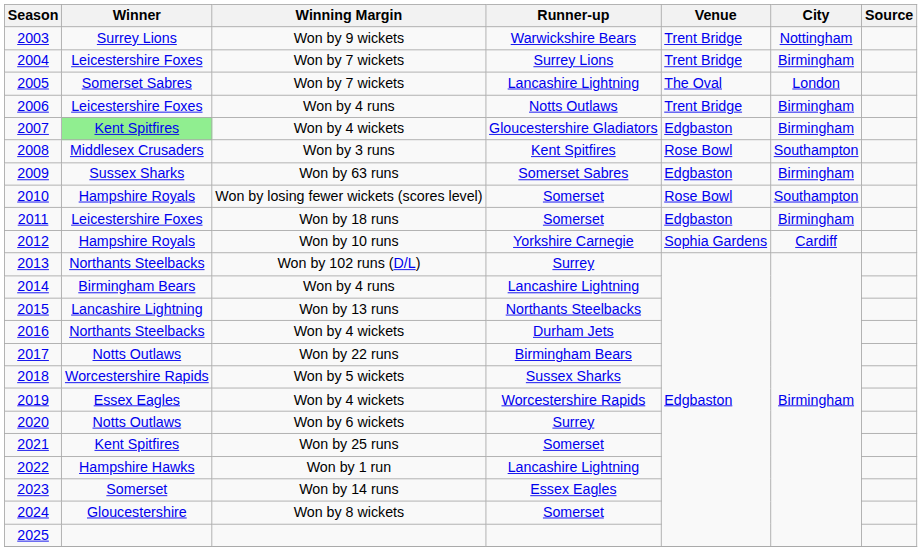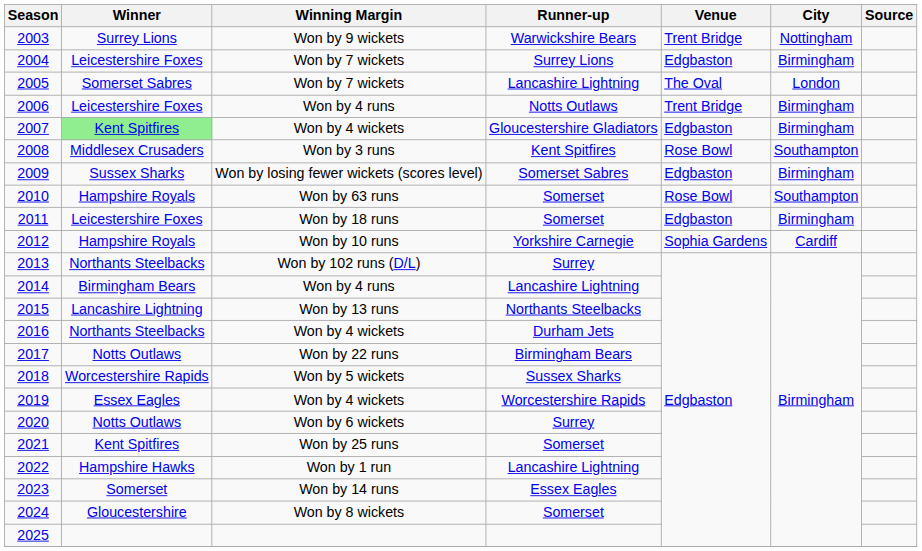 <table class="wikitable">
 <tr>
 <th>Season</th>
 <th>Winner</th>
 <th>Winning Margin</th>
 <th>Runner-up</th>
 <th>Venue</th>
 <th>City</th>
 <th>Source</th>
 </tr>
 <tr align=center>
 <td><a href='#'>2003</a></td>
 <td><a href='#'>Surrey Lions</a></td>
 <td>Won by 9 wickets</td>
 <td><a href='#'>Warwickshire Bears</a></td>
 <td align="left"><a href='#'>Trent Bridge</a></td>
 <td><a href='#'>Nottingham</a></td>
 <td></td>
 </tr>
 <tr align=center>
 <td><a href='#'>2004</a></td>
 <td><a href='#'>Leicestershire Foxes</a></td>
 <td>Won by 7 wickets</td>
 <td><a href='#'>Surrey Lions</a></td>
-<td align="left"><a href='#'>Trent Bridge</a></td>
+<td align="left"><a href='#'>Edgbaston</a></td>
 <td><a href='#'>Birmingham</a></td>
 <td></td>
 </tr>
 <tr align=center>
 <td><a href='#'>2005</a></td>
 <td><a href='#'>Somerset Sabres</a></td>
 <td>Won by 7 wickets</td>
 <td><a href='#'>Lancashire Lightning</a></td>
 <td align="left"><a href='#'>The Oval</a></td>
 <td><a href='#'>London</a></td>
 <td></td>
 </tr>
 <tr align=center>
 <td><a href='#'>2006</a></td>
 <td><a href='#'>Leicestershire Foxes</a></td>
 <td>Won by 4 runs</td>
 <td><a href='#'>Notts Outlaws</a></td>
 <td align="left"><a href='#'>Trent Bridge</a></td>
 <td><a href='#'>Birmingham</a></td>
 <td></td>
 </tr>
 <tr align=center>
 <td><a href='#'>2007</a></td>
 <td style="background: lightgreen;"><a href='#'>Kent Spitfires</a></td>
 <td>Won by 4 wickets</td>
 <td><a href='#'>Gloucestershire Gladiators</a></td>
 <td align="left"><a href='#'>Edgbaston</a></td>
 <td><a href='#'>Birmingham</a></td>
 <td></td>
 </tr>
 <tr align=center>
 <td><a href='#'>2008</a></td>
 <td><a href='#'>Middlesex Crusaders</a></td>
 <td>Won by 3 runs</td>
 <td><a href='#'>Kent Spitfires</a></td>
 <td align="left"><a href='#'>Rose Bowl</a></td>
 <td><a href='#'>Southampton</a></td>
 <td></td>
 </tr>
 <tr align=center>
 <td><a href='#'>2009</a></td>
 <td><a href='#'>Sussex Sharks</a></td>
-<td>Won by 63 runs</td>
+<td>Won by losing fewer wickets (scores level)</td>
 <td><a href='#'>Somerset Sabres</a></td>
 <td align="left"><a href='#'>Edgbaston</a></td>
 <td><a href='#'>Birmingham</a></td>
 <td></td>
 </tr>
 <tr align=center>
 <td><a href='#'>2010</a></td>
 <td><a href='#'>Hampshire Royals</a></td>
-<td>Won by losing fewer wickets (scores level)</td>
+<td>Won by 63 runs</td>
 <td><a href='#'>Somerset</a></td>
 <td align="left"><a href='#'>Rose Bowl</a></td>
 <td><a href='#'>Southampton</a></td>
 <td></td>
 </tr>
 <tr align=center>
 <td><a href='#'>2011</a></td>
 <td><a href='#'>Leicestershire Foxes</a></td>
 <td>Won by 18 runs</td>
 <td><a href='#'>Somerset</a></td>
 <td align="left"><a href='#'>Edgbaston</a></td>
 <td><a href='#'>Birmingham</a></td>
 <td></td>
 </tr>
 <tr align=center>
 <td><a href='#'>2012</a></td>
 <td><a href='#'>Hampshire Royals</a></td>
 <td>Won by 10 runs</td>
 <td><a href='#'>Yorkshire Carnegie</a></td>
 <td align="left"><a href='#'>Sophia Gardens</a></td>
 <td><a href='#'>Cardiff</a></td>
 <td></td>
 </tr>
 <tr align=center>
 <td><a href='#'>2013</a></td>
 <td><a href='#'>Northants Steelbacks</a></td>
 <td>Won by 102 runs (<a href='#'>D/L</a>)</td>
 <td><a href='#'>Surrey</a></td>
 <td rowspan="13" align="left"><a href='#'>Edgbaston</a></td>
 <td rowspan="13"><a href='#'>Birmingham</a></td>
 <td></td>
 </tr>
 <tr align=center>
 <td><a href='#'>2014</a></td>
 <td><a href='#'>Birmingham Bears</a></td>
 <td>Won by 4 runs</td>
 <td><a href='#'>Lancashire Lightning</a></td>
 <td></td>
 </tr>
 <tr align=center>
 <td><a href='#'>2015</a></td>
 <td><a href='#'>Lancashire Lightning</a></td>
 <td>Won by 13 runs</td>
 <td><a href='#'>Northants Steelbacks</a></td>
 <td></td>
 </tr>
 <tr align=center>
 <td><a href='#'>2016</a></td>
 <td><a href='#'>Northants Steelbacks</a></td>
 <td>Won by 4 wickets</td>
 <td><a href='#'>Durham Jets</a></td>
 <td></td>
 </tr>
 <tr align=center>
 <td><a href='#'>2017</a></td>
 <td><a href='#'>Notts Outlaws</a></td>
 <td>Won by 22 runs</td>
 <td><a href='#'>Birmingham Bears</a></td>
 <td></td>
 </tr>
 <tr align=center>
 <td><a href='#'>2018</a></td>
 <td><a href='#'>Worcestershire Rapids</a></td>
 <td>Won by 5 wickets</td>
 <td><a href='#'>Sussex Sharks</a></td>
 <td></td>
 </tr>
 <tr align=center>
 <td><a href='#'>2019</a></td>
 <td><a href='#'> Essex Eagles</a></td>
 <td>Won by 4 wickets</td>
 <td><a href='#'>Worcestershire Rapids</a></td>
 <td></td>
 </tr>
 <tr align=center>
 <td><a href='#'>2020</a></td>
 <td><a href='#'>Notts Outlaws</a></td>
 <td>Won by 6 wickets</td>
 <td><a href='#'>Surrey</a></td>
 <td></td>
 </tr>
 <tr align=center>
 <td><a href='#'>2021</a></td>
 <td><a href='#'>Kent Spitfires</a></td>
 <td>Won by 25 runs</td>
 <td><a href='#'>Somerset</a></td>
 <td></td>
 </tr>
 <tr align=center>
 <td><a href='#'>2022</a></td>
 <td><a href='#'>Hampshire Hawks</a></td>
 <td>Won by 1 run</td>
 <td><a href='#'>Lancashire Lightning</a></td>
 <td></td>
 </tr>
 <tr align=center>
 <td><a href='#'>2023</a></td>
 <td><a href='#'>Somerset</a></td>
 <td>Won by 14 runs</td>
 <td><a href='#'>Essex Eagles</a></td>
 <td></td>
 </tr>
 <tr align=center>
 <td><a href='#'>2024</a></td>
 <td><a href='#'>Gloucestershire</a></td>
 <td>Won by 8 wickets</td>
 <td><a href='#'>Somerset</a></td>
 <td></td>
 </tr>
 <tr align=center>
 <td><a href='#'>2025</a></td>
 <td></td>
 <td></td>
 <td></td>
 <td></td>
 </tr>
 <tr>
 </tr>
 </table>
